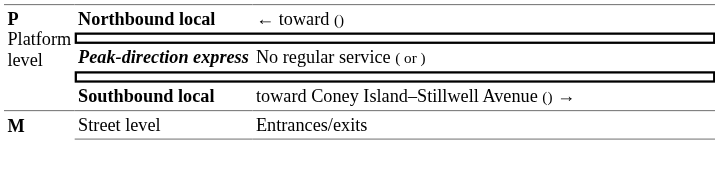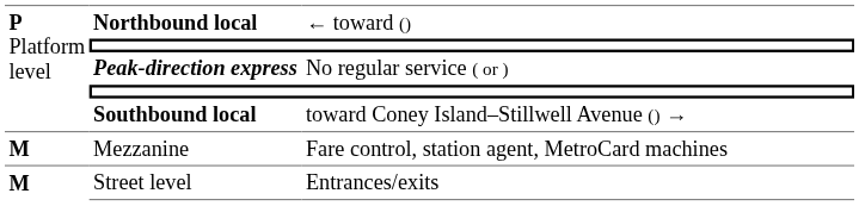 <table table border=0 cellspacing=0 cellpadding=3>
 <tr>
 <td style="border-top:solid 1px gray;" rowspan=5 valign=top><strong>P</strong><br>Platform level</td>
 <td style="border-top:solid 1px gray;"><span><strong>Northbound local</strong></span></td>
 <td style="border-top:solid 1px gray;">←  toward  <small>()</small></td>
 </tr>
 <tr>
 <td style="border-top:solid 2px black;border-right:solid 2px black;border-left:solid 2px black;border-bottom:solid 2px black;text-align:center;" colspan=2></td>
 </tr>
 <tr>
 <td><strong><em>Peak-direction express</em></strong></td>
 <td> No regular service <small>( or )</small></td>
 </tr>
 <tr>
 <td style="border-top:solid 2px black;border-right:solid 2px black;border-left:solid 2px black;border-bottom:solid 2px black;text-align:center;" colspan=2></td>
 </tr>
 <tr>
 <td><span><strong>Southbound local</strong></span></td>
 <td>  toward Coney Island–Stillwell Avenue <small>()</small> →</td>
 </tr>
 <tr>
 <td style="border-top:solid 1px gray;"><strong>M</strong></td>
+<td style="border-top:solid 1px gray;">Mezzanine</td>
+<td style="border-top:solid 1px gray;">Fare control, station agent, MetroCard machines<br></td>
+</tr>
+<tr>
+<td style="border-top:solid 1px gray;"><strong>M</strong></td>
 <td style="border-top:solid 1px gray;border-bottom:solid 1px gray;" width=150>Street level</td>
 <td style="border-top:solid 1px gray;border-bottom:solid 1px gray;" width=400>Entrances/exits</td>
 </tr>
 </table>
